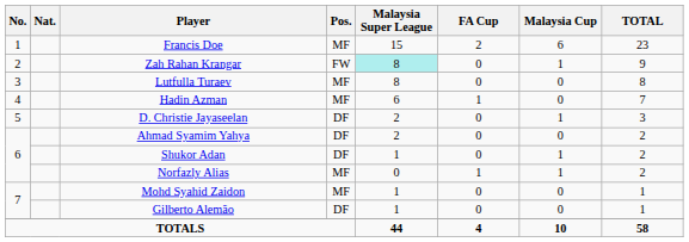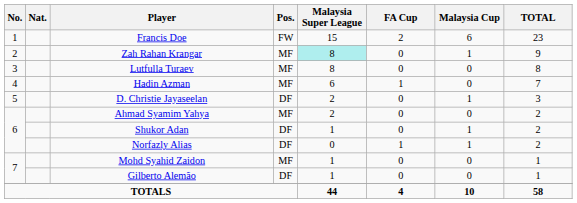 <table class="wikitable sortable alternance"  style="font-size:85%; text-align:center; line-height:14px; width:60%;">
 <tr>
 <th width=10><strong>No.</strong></th>
 <th width=10><strong>Nat.</strong></th>
 <th scope="col" style="width:275px;"><strong>Player</strong></th>
 <th width=10><strong>Pos.</strong></th>
 <th width=80>Malaysia Super League</th>
 <th width=80>FA Cup</th>
 <th width=80>Malaysia Cup</th>
 <th width=80>TOTAL</th>
 </tr>
 <tr>
 <td rowspan=1>1</td>
 <td></td>
 <td><a href='#'>Francis Doe</a></td>
-<td>MF</td>
+<td>FW</td>
 <td>15</td>
 <td>2</td>
 <td>6</td>
 <td>23</td>
 </tr>
 <tr>
 <td rowspan=1>2</td>
 <td></td>
 <td><a href='#'>Zah Rahan Krangar</a></td>
-<td>FW</td>
+<td>MF</td>
 <td style="background: paleturquoise;">8</td>
 <td>0</td>
 <td>1</td>
 <td>9</td>
 </tr>
 <tr>
 <td rowspan=1>3</td>
 <td></td>
 <td><a href='#'>Lutfulla Turaev</a></td>
 <td>MF</td>
 <td>8</td>
 <td>0</td>
 <td>0</td>
 <td>8</td>
 </tr>
 <tr>
 <td rowspan=1>4</td>
 <td></td>
 <td><a href='#'>Hadin Azman</a></td>
 <td>MF</td>
 <td>6</td>
 <td>1</td>
 <td>0</td>
 <td>7</td>
 </tr>
 <tr>
 <td rowspan=1>5</td>
 <td></td>
 <td><a href='#'>D. Christie Jayaseelan</a></td>
 <td>DF</td>
 <td>2</td>
 <td>0</td>
 <td>1</td>
 <td>3</td>
 </tr>
 <tr>
 <td rowspan=3>6</td>
 <td></td>
 <td><a href='#'>Ahmad Syamim Yahya</a></td>
-<td>DF</td>
+<td>MF</td>
 <td>2</td>
 <td>0</td>
 <td>0</td>
 <td>2</td>
 </tr>
 <tr>
 <td></td>
 <td><a href='#'>Shukor Adan</a></td>
 <td>DF</td>
 <td>1</td>
 <td>0</td>
 <td>1</td>
 <td>2</td>
 </tr>
 <tr>
 <td></td>
 <td><a href='#'>Norfazly Alias</a></td>
-<td>MF</td>
+<td>DF</td>
 <td>0</td>
 <td>1</td>
 <td>1</td>
 <td>2</td>
 </tr>
 <tr>
 <td rowspan=2>7</td>
 <td></td>
 <td><a href='#'>Mohd Syahid Zaidon</a></td>
 <td>MF</td>
 <td>1</td>
 <td>0</td>
 <td>0</td>
 <td>1</td>
 </tr>
 <tr>
 <td></td>
 <td><a href='#'>Gilberto Alemão</a></td>
 <td>DF</td>
 <td>1</td>
 <td>0</td>
 <td>0</td>
 <td>1</td>
 </tr>
 <tr>
 </tr>
 <tr>
 </tr>
 <tr class="sortbottom">
 <td colspan=4><strong>TOTALS</strong></td>
 <td><strong>44</strong></td>
 <td><strong>4</strong></td>
 <td><strong>10</strong></td>
 <td><strong>58</strong></td>
 </tr>
 </table>
